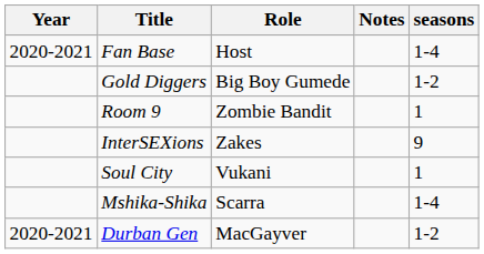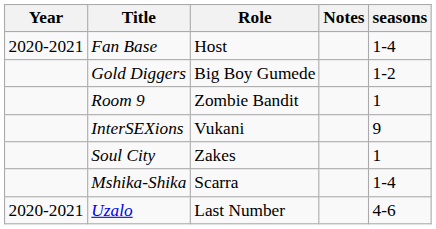 <table class="wikitable sortable">
 <tr>
 <th>Year</th>
 <th>Title</th>
 <th>Role</th>
 <th>Notes</th>
 <th>seasons</th>
 </tr>
 <tr>
 <td>2020-2021</td>
 <td><em>Fan Base</em></td>
 <td>Host</td>
 <td></td>
 <td>1-4</td>
 </tr>
 <tr>
 <td></td>
 <td><em>Gold Diggers</em></td>
 <td>Big Boy Gumede</td>
 <td></td>
 <td>1-2</td>
 </tr>
 <tr>
 <td></td>
 <td><em>Room 9</em></td>
 <td>Zombie Bandit</td>
 <td></td>
 <td>1</td>
 </tr>
 <tr>
 <td></td>
 <td><em>InterSEXions</em></td>
-<td>Zakes</td>
+<td>Vukani</td>
 <td></td>
 <td>9</td>
 </tr>
 <tr>
 <td></td>
 <td><em>Soul City</em></td>
-<td>Vukani</td>
+<td>Zakes</td>
 <td></td>
 <td>1</td>
 </tr>
 <tr>
 <td></td>
 <td><em>Mshika-Shika</em></td>
 <td>Scarra</td>
 <td></td>
 <td>1-4</td>
 </tr>
 <tr>
 <td>2020-2021</td>
-<td><em><a href='#'>Durban Gen</a></em></td>
-<td>MacGayver</td>
+<td><em><a href='#'>Uzalo</a></em></td>
+<td>Last Number</td>
 <td></td>
-<td>1-2</td>
+<td>4-6</td>
 </tr>
 </table>
